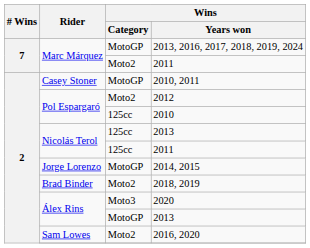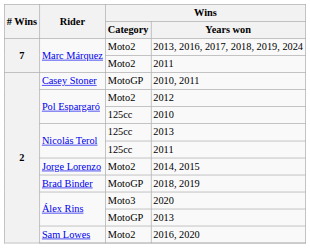 <table class="wikitable" style="font-size: 95%;">
 <tr>
 <th rowspan=2># Wins</th>
 <th rowspan=2>Rider</th>
 <th colspan=2>Wins</th>
 </tr>
 <tr>
 <th>Category</th>
 <th>Years won</th>
 </tr>
 <tr>
 <th rowspan=2>7</th>
 <td rowspan=2> <a href='#'>Marc Márquez</a></td>
-<td>MotoGP</td>
+<td>Moto2</td>
 <td>2013, 2016, 2017, 2018, 2019, 2024</td>
 </tr>
 <tr>
 <td>Moto2</td>
 <td>2011</td>
 </tr>
 <tr>
 <th rowspan=12>2</th>
 <td> <a href='#'>Casey Stoner</a></td>
 <td>MotoGP</td>
 <td>2010, 2011</td>
 </tr>
 <tr>
 <td rowspan=2> <a href='#'>Pol Espargaró</a></td>
 <td>Moto2</td>
 <td>2012</td>
 </tr>
 <tr>
 <td>125cc</td>
 <td>2010</td>
 </tr>
 <tr>
 <td rowspan=2> <a href='#'>Nicolás Terol</a></td>
 <td>125cc</td>
 <td>2013</td>
 </tr>
 <tr>
 <td>125cc</td>
 <td>2011</td>
 </tr>
 <tr>
 <td>  <a href='#'>Jorge Lorenzo</a></td>
-<td>MotoGP</td>
+<td>Moto2</td>
 <td>2014, 2015</td>
 </tr>
 <tr>
 <td> <a href='#'>Brad Binder</a></td>
-<td>Moto2</td>
+<td>MotoGP</td>
 <td>2018, 2019</td>
 </tr>
 <tr>
 <td rowspan=2> <a href='#'>Álex Rins</a></td>
 <td>Moto3</td>
 <td>2020</td>
 </tr>
 <tr>
 <td>MotoGP</td>
 <td>2013</td>
 </tr>
 <tr>
 <td> <a href='#'>Sam Lowes</a></td>
 <td>Moto2</td>
 <td>2016, 2020</td>
 </tr>
 <tr>
 </tr>
 </table>
